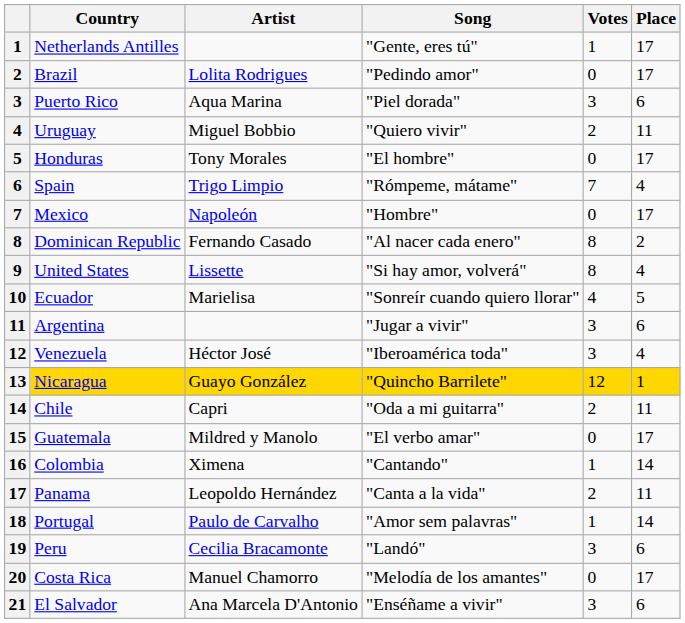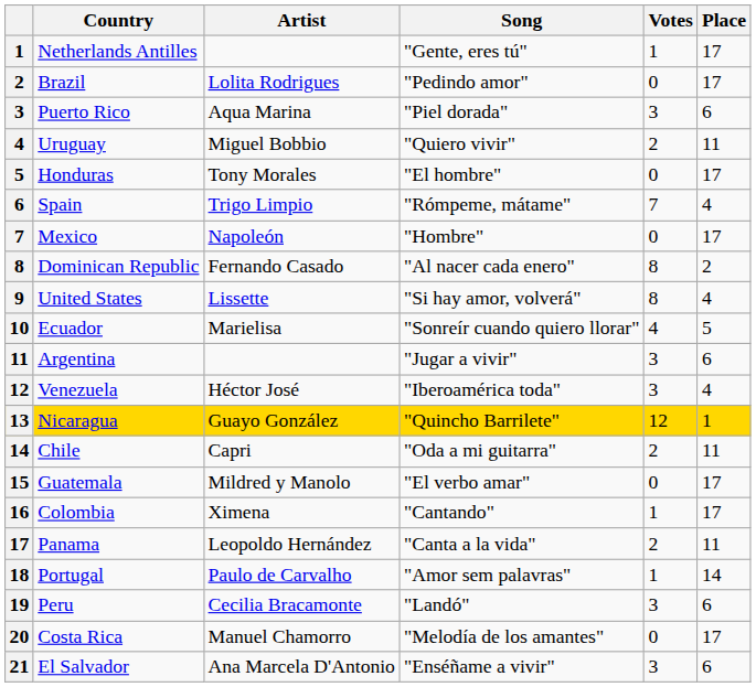 <table class="wikitable sortable plainrowheaders">
 <tr>
 <th scope="col"></th>
 <th scope="col">Country</th>
 <th scope="col">Artist</th>
 <th scope="col">Song</th>
 <th scope="col" class="unsortable">Votes</th>
 <th scope="col">Place</th>
 </tr>
 <tr>
 <th scope="row" style="text-align:center;">1</th>
 <td> <a href='#'>Netherlands Antilles</a></td>
 <td></td>
 <td>"Gente, eres tú"</td>
 <td>1</td>
 <td>17</td>
 </tr>
 <tr>
 <th scope="row" style="text-align:center;">2</th>
 <td> <a href='#'>Brazil</a></td>
 <td><a href='#'>Lolita Rodrigues</a></td>
 <td>"Pedindo amor"</td>
 <td>0</td>
 <td>17</td>
 </tr>
 <tr>
 <th scope="row" style="text-align:center;">3</th>
 <td> <a href='#'>Puerto Rico</a></td>
 <td>Aqua Marina</td>
 <td>"Piel dorada"</td>
 <td>3</td>
 <td>6</td>
 </tr>
 <tr>
 <th scope="row" style="text-align:center;">4</th>
 <td> <a href='#'>Uruguay</a></td>
 <td>Miguel Bobbio</td>
 <td>"Quiero vivir"</td>
 <td>2</td>
 <td>11</td>
 </tr>
 <tr>
 <th scope="row" style="text-align:center;">5</th>
 <td> <a href='#'>Honduras</a></td>
 <td>Tony Morales</td>
 <td>"El hombre"</td>
 <td>0</td>
 <td>17</td>
 </tr>
 <tr>
 <th scope="row" style="text-align:center;">6</th>
 <td> <a href='#'>Spain</a></td>
 <td><a href='#'>Trigo Limpio</a></td>
 <td>"Rómpeme, mátame"</td>
 <td>7</td>
 <td>4</td>
 </tr>
 <tr>
 <th scope="row" style="text-align:center;">7</th>
 <td> <a href='#'>Mexico</a></td>
 <td><a href='#'>Napoleón</a></td>
 <td>"Hombre"</td>
 <td>0</td>
 <td>17</td>
 </tr>
 <tr>
 <th scope="row" style="text-align:center;">8</th>
 <td> <a href='#'>Dominican Republic</a></td>
 <td>Fernando Casado</td>
 <td>"Al nacer cada enero"</td>
 <td>8</td>
 <td>2</td>
 </tr>
 <tr>
 <th scope="row" style="text-align:center;">9</th>
 <td> <a href='#'>United States</a></td>
 <td><a href='#'>Lissette</a></td>
 <td>"Si hay amor, volverá"</td>
 <td>8</td>
 <td>4</td>
 </tr>
 <tr>
 <th scope="row" style="text-align:center;">10</th>
 <td> <a href='#'>Ecuador</a></td>
 <td>Marielisa</td>
 <td>"Sonreír cuando quiero llorar"</td>
 <td>4</td>
 <td>5</td>
 </tr>
 <tr>
 <th scope="row" style="text-align:center;">11</th>
 <td> <a href='#'>Argentina</a></td>
 <td></td>
 <td>"Jugar a vivir"</td>
 <td>3</td>
 <td>6</td>
 </tr>
 <tr>
 <th scope="row" style="text-align:center;">12</th>
 <td> <a href='#'>Venezuela</a></td>
 <td>Héctor José</td>
 <td>"Iberoamérica toda"</td>
 <td>3</td>
 <td>4</td>
 </tr>
 <tr bgcolor="gold">
 <th scope="row" style="text-align:center;">13</th>
 <td> <a href='#'>Nicaragua</a></td>
 <td>Guayo González</td>
 <td>"Quincho Barrilete"</td>
 <td>12</td>
 <td>1</td>
 </tr>
 <tr>
 <th scope="row" style="text-align:center;">14</th>
 <td> <a href='#'>Chile</a></td>
 <td>Capri</td>
 <td>"Oda a mi guitarra"</td>
 <td>2</td>
 <td>11</td>
 </tr>
 <tr>
 <th scope="row" style="text-align:center;">15</th>
 <td> <a href='#'>Guatemala</a></td>
 <td>Mildred y Manolo</td>
 <td>"El verbo amar"</td>
 <td>0</td>
 <td>17</td>
 </tr>
 <tr>
 <th scope="row" style="text-align:center;">16</th>
 <td> <a href='#'>Colombia</a></td>
 <td>Ximena</td>
 <td>"Cantando"</td>
 <td>1</td>
-<td>14</td>
+<td>17</td>
 </tr>
 <tr>
 <th scope="row" style="text-align:center;">17</th>
 <td> <a href='#'>Panama</a></td>
 <td>Leopoldo Hernández</td>
 <td>"Canta a la vida"</td>
 <td>2</td>
 <td>11</td>
 </tr>
 <tr>
 <th scope="row" style="text-align:center;">18</th>
 <td> <a href='#'>Portugal</a></td>
 <td><a href='#'>Paulo de Carvalho</a></td>
 <td>"Amor sem palavras"</td>
 <td>1</td>
 <td>14</td>
 </tr>
 <tr>
 <th scope="row" style="text-align:center;">19</th>
 <td> <a href='#'>Peru</a></td>
 <td><a href='#'>Cecilia Bracamonte</a></td>
 <td>"Landó"</td>
 <td>3</td>
 <td>6</td>
 </tr>
 <tr>
 <th scope="row" style="text-align:center;">20</th>
 <td> <a href='#'>Costa Rica</a></td>
 <td>Manuel Chamorro</td>
 <td>"Melodía de los amantes"</td>
 <td>0</td>
 <td>17</td>
 </tr>
 <tr>
 <th scope="row" style="text-align:center;">21</th>
 <td> <a href='#'>El Salvador</a></td>
 <td>Ana Marcela D'Antonio</td>
 <td>"Enséñame a vivir"</td>
 <td>3</td>
 <td>6</td>
 </tr>
 </table>
